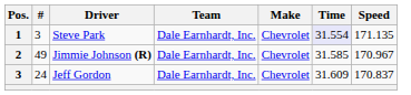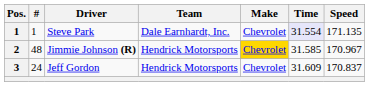 <table class="wikitable" style="font-size:95%">
 <tr>
 <th>Pos.</th>
 <th>#</th>
 <th>Driver</th>
 <th>Team</th>
 <th>Make</th>
 <th>Time</th>
 <th>Speed</th>
 </tr>
 <tr>
 <th>1</th>
-<td>3</td>
+<td>1</td>
 <td><a href='#'>Steve Park</a></td>
 <td><a href='#'>Dale Earnhardt, Inc.</a></td>
 <td><a href='#'>Chevrolet</a></td>
 <td style="background: lavender;">31.554</td>
 <td>171.135</td>
 </tr>
 <tr>
 <th>2</th>
-<td>49</td>
+<td>48</td>
 <td><a href='#'>Jimmie Johnson</a> <strong>(R)</strong></td>
-<td><a href='#'>Dale Earnhardt, Inc.</a></td>
-<td><a href='#'>Chevrolet</a></td>
+<td><a href='#'>Hendrick Motorsports</a></td>
+<td style="background: gold;"><a href='#'>Chevrolet</a></td>
 <td>31.585</td>
 <td>170.967</td>
 </tr>
 <tr>
 <th>3</th>
 <td>24</td>
 <td><a href='#'>Jeff Gordon</a></td>
-<td><a href='#'>Dale Earnhardt, Inc.</a></td>
+<td><a href='#'>Hendrick Motorsports</a></td>
 <td><a href='#'>Chevrolet</a></td>
 <td>31.609</td>
 <td>170.837</td>
 </tr>
 <tr>
 <th colspan="7"></th>
 </tr>
 </table>
